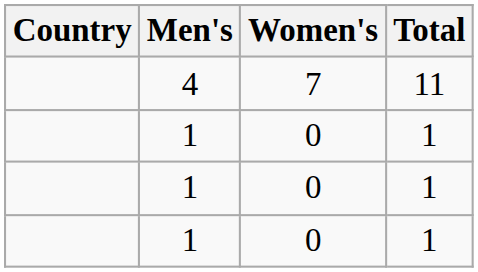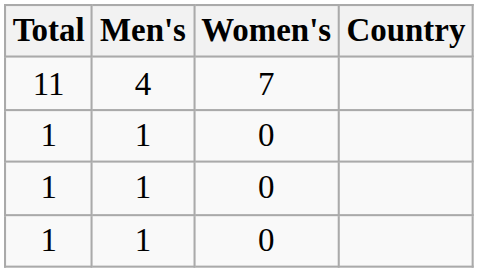 <table class="wikitable sortable" style="text-align:center">
 <tr>
-<th>Country</th>
+<th>Total</th>
 <th>Men's</th>
 <th>Women's</th>
-<th>Total</th>
+<th>Country</th>
 </tr>
 <tr>
-<td align="left"></td>
+<td>11</td>
 <td>4</td>
 <td>7</td>
-<td>11</td>
+<td align="left"></td>
 </tr>
 <tr>
-<td align="left"></td>
+<td>1</td>
 <td>1</td>
 <td>0</td>
-<td>1</td>
+<td align="left"></td>
 </tr>
 <tr>
-<td align="left"></td>
+<td>1</td>
 <td>1</td>
 <td>0</td>
-<td>1</td>
+<td align="left"></td>
 </tr>
 <tr>
-<td align="left"></td>
+<td>1</td>
 <td>1</td>
 <td>0</td>
-<td>1</td>
+<td align="left"></td>
 </tr>
 </table>
